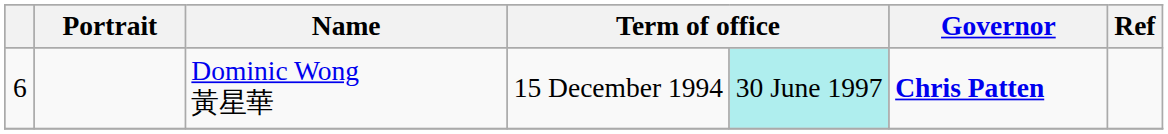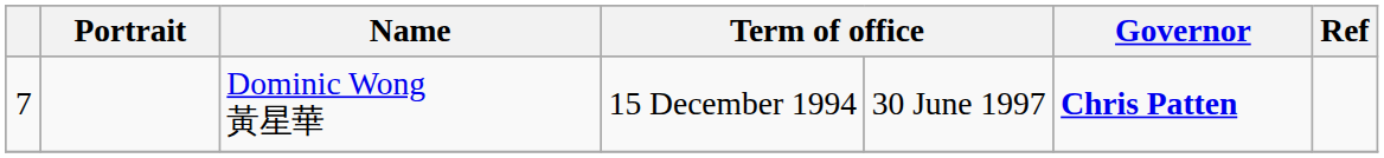 <table class="wikitable"  style="text-align:left">
 <tr>
 <th width=10px></th>
 <th width=80px>Portrait</th>
 <th width=180px>Name</th>
 <th width=180px colspan=2>Term of office</th>
 <th width=120px><a href='#'>Governor</a></th>
 <th>Ref</th>
 </tr>
 <tr>
-<td align=center>6</td>
+<td align=center>7</td>
 <td></td>
 <td><a href='#'>Dominic Wong</a><br>黃星華</td>
 <td>15 December 1994</td>
-<td style="background: paleturquoise;">30 June 1997</td>
+<td>30 June 1997</td>
 <td><strong><a href='#'>Chris Patten</a><br></strong></td>
 <td></td>
 </tr>
 <tr>
 </tr>
 </table>
